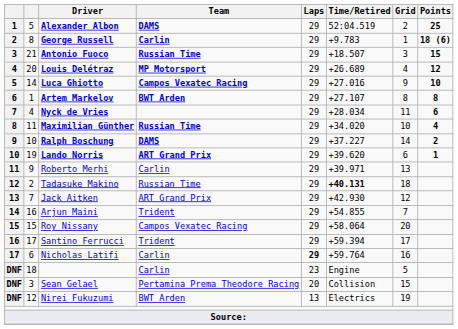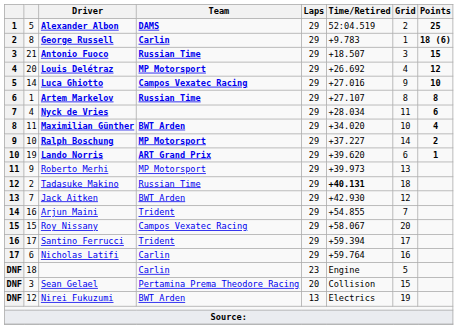 <table class="wikitable" style="font-size: 85%;">
 <tr>
 <th></th>
 <th></th>
 <th>Driver</th>
 <th>Team</th>
 <th>Laps</th>
 <th>Time/Retired</th>
 <th>Grid</th>
 <th>Points</th>
 </tr>
 <tr>
 <th>1</th>
 <td align="center">5</td>
 <td> <strong><a href='#'>Alexander Albon</a></strong></td>
 <td><strong><a href='#'>DAMS</a></strong></td>
 <td align="center">29</td>
 <td>52:04.519</td>
 <td align="center">2</td>
 <td align="center"><strong>25</strong></td>
 </tr>
 <tr>
 <th>2</th>
 <td align="center">8</td>
 <td> <strong><a href='#'>George Russell</a></strong></td>
 <td><strong><a href='#'>Carlin</a></strong></td>
 <td align="center">29</td>
 <td>+9.783</td>
 <td align="center">1</td>
 <td align="center"><strong>18 (6)</strong></td>
 </tr>
 <tr>
 <th>3</th>
 <td align="center">21</td>
 <td> <strong><a href='#'>Antonio Fuoco</a></strong></td>
 <td><strong><a href='#'>Russian Time</a></strong></td>
 <td align="center">29</td>
 <td>+18.507</td>
 <td align="center">3</td>
 <td align="center"><strong>15</strong></td>
 </tr>
 <tr>
 <th>4</th>
 <td align="center">20</td>
 <td> <strong><a href='#'>Louis Delétraz</a></strong></td>
 <td><strong><a href='#'>MP Motorsport</a></strong></td>
 <td align="center">29</td>
-<td>+26.689</td>
+<td>+26.692</td>
 <td align="center">4</td>
 <td align="center"><strong>12</strong></td>
 </tr>
 <tr>
 <th>5</th>
 <td align="center">14</td>
 <td> <strong><a href='#'>Luca Ghiotto</a></strong></td>
 <td><strong><a href='#'>Campos Vexatec Racing</a></strong></td>
 <td align="center">29</td>
 <td>+27.016</td>
 <td align="center">9</td>
 <td align="center"><strong>10</strong></td>
 </tr>
 <tr>
 <th>6</th>
 <td align="center">1</td>
 <td> <strong><a href='#'>Artem Markelov</a></strong></td>
-<td><strong><a href='#'>BWT Arden</a></strong></td>
+<td><strong><a href='#'>Russian Time</a></strong></td>
 <td align="center">29</td>
 <td>+27.107</td>
 <td align="center">8</td>
 <td align="center"><strong>8</strong></td>
 </tr>
 <tr>
 <th>7</th>
 <td align="center">4</td>
 <td> <strong><a href='#'>Nyck de Vries</a></strong></td>
 <td><strong></strong></td>
 <td align="center">29</td>
 <td>+28.034</td>
 <td align="center">11</td>
 <td align="center"><strong>6</strong></td>
 </tr>
 <tr>
 <th>8</th>
 <td align="center">11</td>
 <td> <strong><a href='#'>Maximilian Günther</a></strong></td>
-<td><strong><a href='#'>Russian Time</a></strong></td>
+<td><strong><a href='#'>BWT Arden</a></strong></td>
 <td align="center">29</td>
 <td>+34.020</td>
 <td align="center">10</td>
 <td align="center"><strong>4</strong></td>
 </tr>
 <tr>
 <th>9</th>
 <td align="center">10</td>
 <td> <strong><a href='#'>Ralph Boschung</a></strong></td>
-<td><strong><a href='#'>DAMS</a></strong></td>
+<td><strong><a href='#'>MP Motorsport</a></strong></td>
 <td align="center">29</td>
 <td>+37.227</td>
 <td align="center">14</td>
 <td align="center"><strong>2</strong></td>
 </tr>
 <tr>
 <th>10</th>
 <td align="center">19</td>
 <td> <strong><a href='#'>Lando Norris</a></strong></td>
 <td><strong><a href='#'>ART Grand Prix</a></strong></td>
 <td align="center">29</td>
 <td>+39.620</td>
 <td align="center">6</td>
 <td align="center"><strong>1</strong></td>
 </tr>
 <tr>
 <th>11</th>
 <td align="center">9</td>
 <td> <a href='#'>Roberto Merhi</a></td>
-<td><a href='#'>Carlin</a></td>
+<td><a href='#'>MP Motorsport</a></td>
 <td align="center">29</td>
-<td>+39.971</td>
+<td>+39.973</td>
 <td align="center">13</td>
 <td align="center"></td>
 </tr>
 <tr>
 <th>12</th>
 <td align="center">2</td>
 <td> <a href='#'>Tadasuke Makino</a></td>
 <td><a href='#'>Russian Time</a></td>
 <td align="center">29</td>
 <td><strong>+40.131</strong></td>
 <td align="center">18</td>
 <td align="center"></td>
 </tr>
 <tr>
 <th>13</th>
 <td align="center">7</td>
 <td> <a href='#'>Jack Aitken</a></td>
-<td><a href='#'>ART Grand Prix</a></td>
+<td><a href='#'>BWT Arden</a></td>
 <td align="center">29</td>
 <td>+42.930</td>
 <td align="center">12</td>
 <td align="center"></td>
 </tr>
 <tr>
 <th>14</th>
 <td align="center">16</td>
 <td> <a href='#'>Arjun Maini</a></td>
 <td><a href='#'>Trident</a></td>
 <td align="center">29</td>
 <td>+54.855</td>
 <td align="center">7</td>
 <td align="center"></td>
 </tr>
 <tr>
 <th>15</th>
 <td align="center">15</td>
 <td> <a href='#'>Roy Nissany</a></td>
 <td><a href='#'>Campos Vexatec Racing</a></td>
 <td align="center">29</td>
-<td>+58.064</td>
+<td>+58.067</td>
 <td align="center">20</td>
 <td align="center"></td>
 </tr>
 <tr>
 <th>16</th>
 <td align="center">17</td>
 <td> <a href='#'>Santino Ferrucci</a></td>
 <td><a href='#'>Trident</a></td>
 <td align="center">29</td>
 <td>+59.394</td>
 <td align="center">17</td>
 <td align="center"></td>
 </tr>
 <tr>
 <th>17</th>
 <td align="center">6</td>
 <td> <a href='#'>Nicholas Latifi</a></td>
 <td><a href='#'>Carlin</a></td>
-<td align="center"><strong>29</strong></td>
+<td align="center">29</td>
 <td>+59.764</td>
 <td align="center">16</td>
 <td align="center"></td>
 </tr>
 <tr>
 <th>DNF</th>
 <td align="center">18</td>
 <td></td>
 <td><a href='#'>Carlin</a></td>
 <td align="center">23</td>
 <td>Engine</td>
 <td align="center">5</td>
 <td align="center"></td>
 </tr>
 <tr>
 <th>DNF</th>
 <td align="center">3</td>
 <td> <a href='#'>Sean Gelael</a></td>
 <td><a href='#'>Pertamina Prema Theodore Racing</a></td>
 <td align="center">20</td>
 <td>Collision</td>
 <td align="center">15</td>
 <td align="center"></td>
 </tr>
 <tr>
 <th>DNF</th>
 <td align="center">12</td>
 <td> <a href='#'>Nirei Fukuzumi</a></td>
 <td><a href='#'>BWT Arden</a></td>
 <td align="center">13</td>
 <td>Electrics</td>
 <td align="center">19</td>
 <td align="center"></td>
 </tr>
 <tr>
 <td colspan="8" align="center"></td>
 </tr>
 <tr>
 <td style="background:#eaecf0; text-align:center;" colspan="8"><strong>Source:</strong></td>
 </tr>
 <tr>
 </tr>
 </table>
